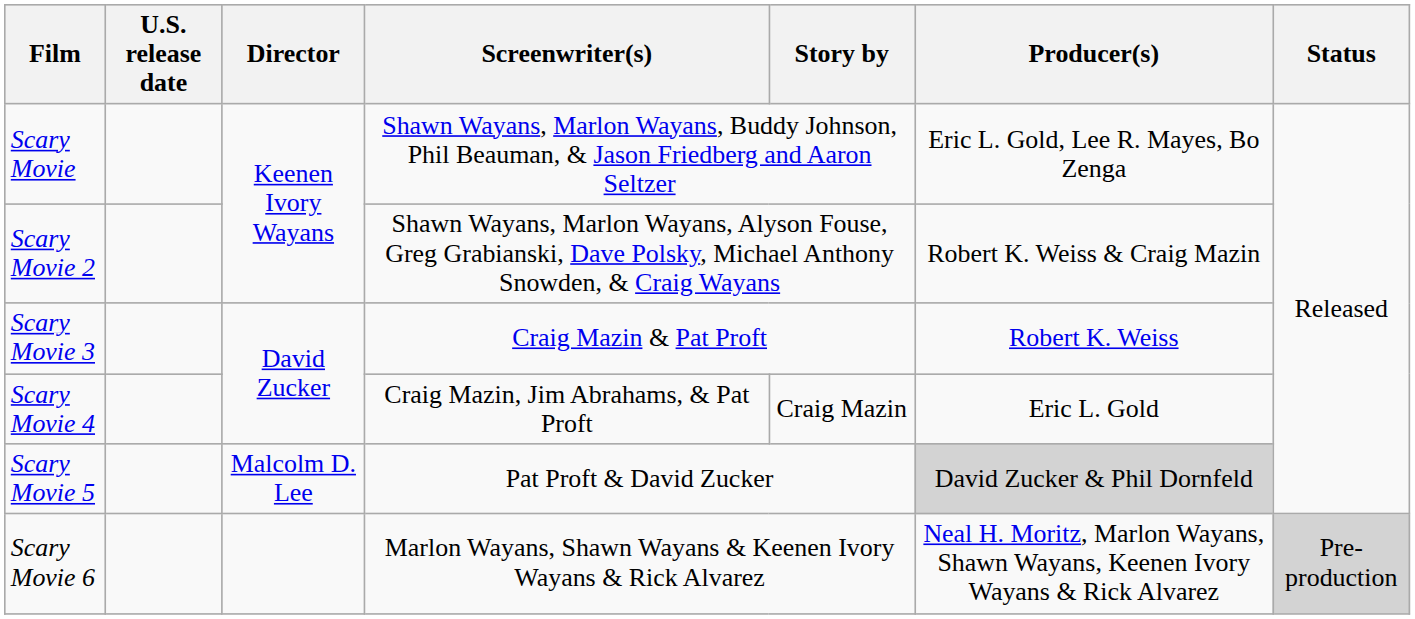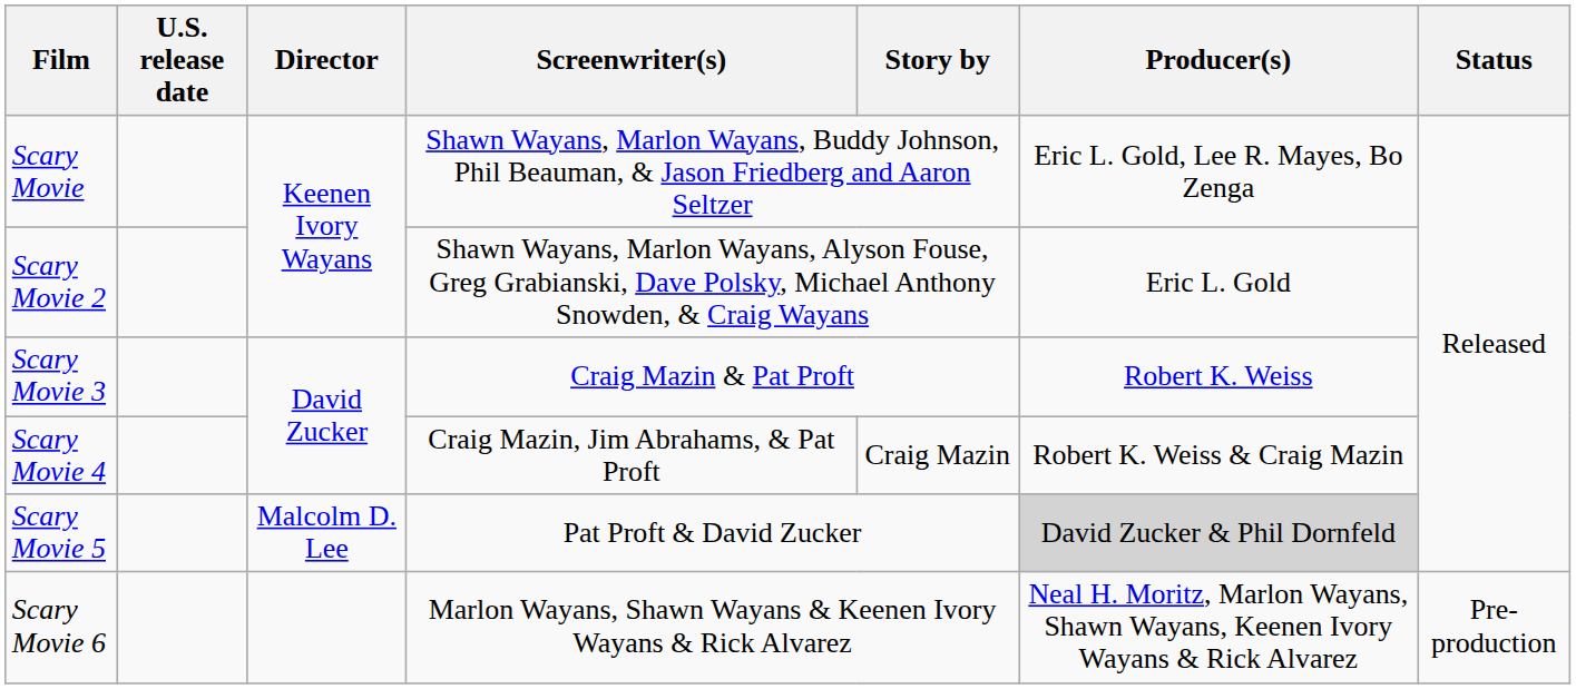 <table class="wikitable plainrowheaders" style="text-align:center;">
 <tr>
 <th>Film</th>
 <th>U.S. release date</th>
 <th>Director</th>
 <th>Screenwriter(s)</th>
 <th>Story by</th>
 <th>Producer(s)</th>
 <th>Status</th>
 </tr>
 <tr>
 <td style="text-align:left"><em><a href='#'>Scary Movie</a></em></td>
 <td style="text-align:left"></td>
 <td rowspan="2"><a href='#'>Keenen Ivory Wayans</a></td>
 <td colspan="2"><a href='#'>Shawn Wayans</a>, <a href='#'>Marlon Wayans</a>, Buddy Johnson, Phil Beauman, & <a href='#'>Jason Friedberg and Aaron Seltzer</a></td>
 <td>Eric L. Gold, Lee R. Mayes, Bo Zenga</td>
 <td rowspan="5">Released</td>
 </tr>
 <tr>
 <td style="text-align:left"><em><a href='#'>Scary Movie 2</a></em></td>
 <td style="text-align:left"></td>
 <td colspan="2">Shawn Wayans, Marlon Wayans, Alyson Fouse, Greg Grabianski, <a href='#'>Dave Polsky</a>, Michael Anthony Snowden, & <a href='#'>Craig Wayans</a></td>
-<td>Robert K. Weiss & Craig Mazin</td>
+<td>Eric L. Gold</td>
 </tr>
 <tr>
 <td style="text-align:left"><em><a href='#'>Scary Movie 3</a></em></td>
 <td style="text-align:left"></td>
 <td rowspan="2"><a href='#'>David Zucker</a></td>
 <td colspan="2"><a href='#'>Craig Mazin</a> & <a href='#'>Pat Proft</a></td>
 <td><a href='#'>Robert K. Weiss</a></td>
 </tr>
 <tr>
 <td style="text-align:left"><em><a href='#'>Scary Movie 4</a></em></td>
 <td style="text-align:left"></td>
 <td>Craig Mazin, Jim Abrahams, & Pat Proft</td>
 <td>Craig Mazin</td>
-<td>Eric L. Gold</td>
+<td>Robert K. Weiss & Craig Mazin</td>
 </tr>
 <tr>
 <td style="text-align:left"><em><a href='#'>Scary Movie 5</a></em></td>
 <td style="text-align:left"></td>
 <td><a href='#'>Malcolm D. Lee</a></td>
 <td colspan="2">Pat Proft & David Zucker</td>
 <td style="background: lightgrey;">David Zucker & Phil Dornfeld</td>
 </tr>
 <tr>
 <td style="text-align:left"><em>Scary Movie 6</em></td>
 <td style="text-align:left"></td>
 <td></td>
 <td colspan="2">Marlon Wayans, Shawn Wayans & Keenen Ivory Wayans & Rick Alvarez</td>
 <td><a href='#'>Neal H. Moritz</a>, Marlon Wayans, Shawn Wayans, Keenen Ivory Wayans & Rick Alvarez</td>
-<td style="background: lightgrey;">Pre-production</td>
+<td>Pre-production</td>
 </tr>
 </table>
